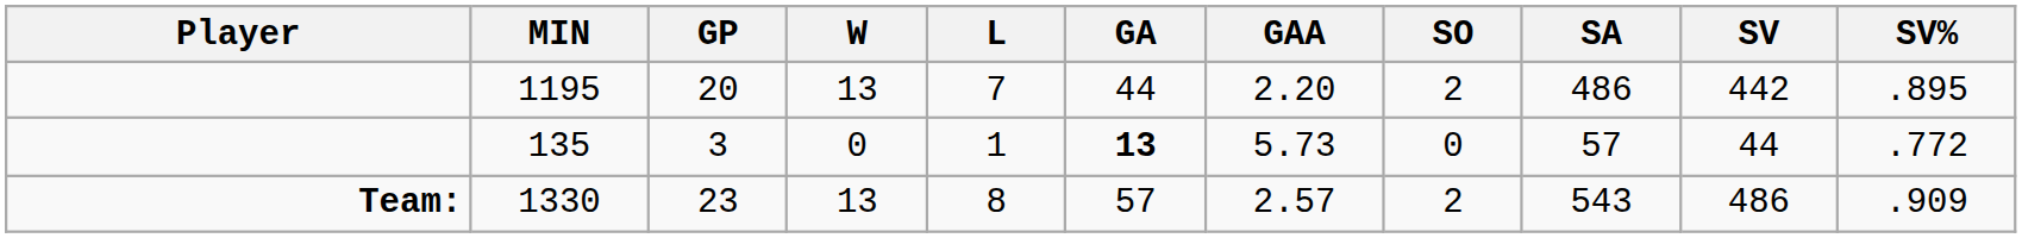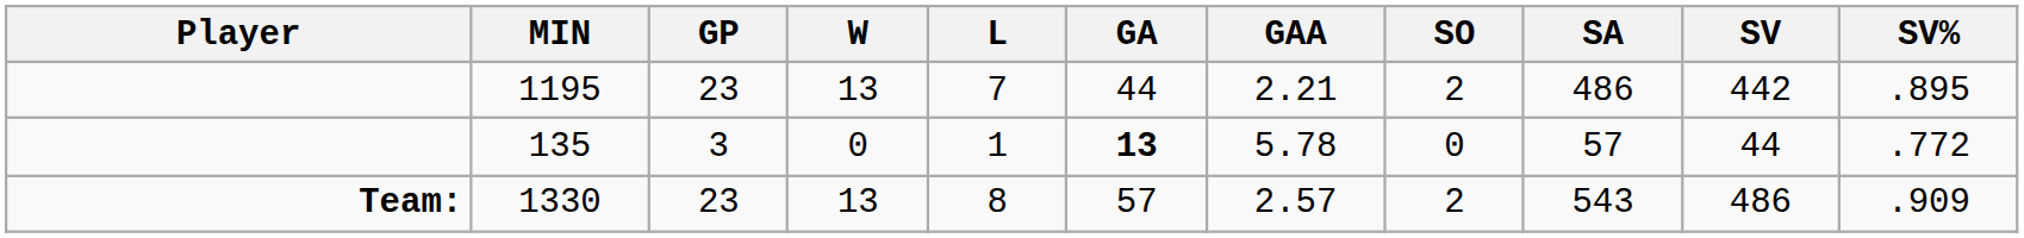 <table class="wikitable sortable" width="60%">
 <tr>
 <th bgcolor="#DDDDFF" width="10%">Player</th>
 <th width="3%" bgcolor="#DDDDFF" title="Minutes played">MIN</th>
 <th width="3%" bgcolor="#DDDDFF" title="Games played in">GP</th>
 <th width="3%" bgcolor="#DDDDFF" title="Wins">W</th>
 <th width="3%" bgcolor="#DDDDFF"title="Losses">L</th>
 <th width="3%" bgcolor="#DDDDFF" title="Goals against">GA</th>
 <th width="3%" bgcolor="#DDDDFF" title="Goals against average">GAA</th>
 <th width="3%" bgcolor="#DDDDFF" title="Shut-outs">SO</th>
 <th width="3%" bgcolor="#DDDDFF" title="Shots against">SA</th>
 <th width="3%" bgcolor="#DDDDFF" title="Shots saved">SV</th>
 <th width="3%" bgcolor="#DDDDFF" title="Save percentage">SV%</th>
 </tr>
 <tr align="center">
 <td align="right"></td>
 <td>1195</td>
-<td>20</td>
+<td>23</td>
 <td>13</td>
 <td>7</td>
 <td>44</td>
-<td>2.20</td>
+<td>2.21</td>
 <td>2</td>
 <td>486</td>
 <td>442</td>
 <td>.895</td>
 </tr>
 <tr align="center">
 <td align="right"></td>
 <td>135</td>
 <td>3</td>
 <td>0</td>
 <td>1</td>
 <td><strong>13</strong></td>
-<td>5.73</td>
+<td>5.78</td>
 <td>0</td>
 <td>57</td>
 <td>44</td>
 <td>.772</td>
 </tr>
 <tr align="center">
 <td align="right"><strong>Team:</strong></td>
 <td>1330</td>
 <td>23</td>
 <td>13</td>
 <td>8</td>
 <td>57</td>
 <td>2.57</td>
 <td>2</td>
 <td>543</td>
 <td>486</td>
 <td>.909</td>
 </tr>
 </table>
